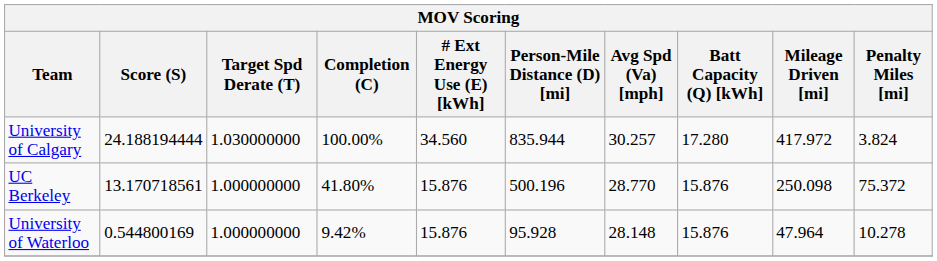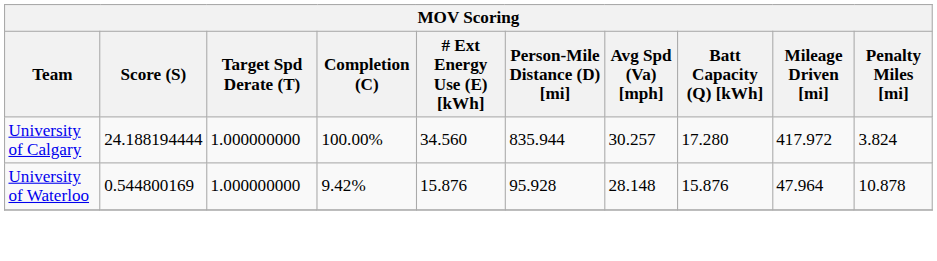 <table class="wikitable collapsible collapsed" style="min-width:50em;">
 <tr>
 <th colspan=10>MOV Scoring</th>
 </tr>
 <tr>
 <th>Team</th>
 <th>Score (S)</th>
 <th>Target Spd Derate (T)</th>
 <th>Completion (C)</th>
 <th># Ext Energy Use (E) [kWh]</th>
 <th>Person-Mile Distance (D) [mi]</th>
 <th>Avg Spd (Va) [mph]</th>
 <th>Batt Capacity (Q) [kWh]</th>
 <th>Mileage Driven [mi]</th>
 <th>Penalty Miles [mi]</th>
 </tr>
 <tr>
 <td><a href='#'>University of Calgary</a></td>
 <td>24.188194444</td>
-<td>1.030000000</td>
+<td>1.000000000</td>
 <td>100.00%</td>
 <td>34.560</td>
 <td>835.944</td>
 <td>30.257</td>
 <td>17.280</td>
 <td>417.972</td>
 <td>3.824</td>
-</tr>
-<tr>
-<td><a href='#'>UC Berkeley</a></td>
-<td>13.170718561</td>
-<td>1.000000000</td>
-<td>41.80%</td>
-<td>15.876</td>
-<td>500.196</td>
-<td>28.770</td>
-<td>15.876</td>
-<td>250.098</td>
-<td>75.372</td>
 </tr>
 <tr>
 <td><a href='#'>University of Waterloo</a></td>
 <td>0.544800169</td>
 <td>1.000000000</td>
 <td>9.42%</td>
 <td>15.876</td>
 <td>95.928</td>
 <td>28.148</td>
 <td>15.876</td>
 <td>47.964</td>
-<td>10.278</td>
+<td>10.878</td>
 </tr>
 <tr>
 </tr>
 </table>
